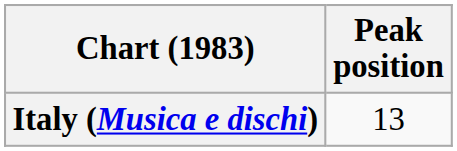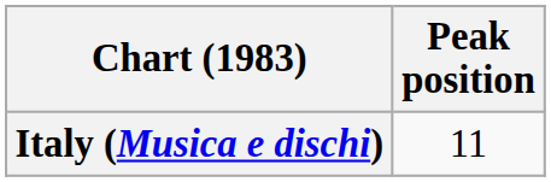 <table class="wikitable plainrowheaders" style="text-align:center">
 <tr>
 <th scope="col">Chart (1983)</th>
 <th scope="col">Peak<br>position</th>
 </tr>
 <tr>
 <th scope="row">Italy (<em><a href='#'>Musica e dischi</a></em>)</th>
-<td style="text-align:center">13</td>
+<td style="text-align:center">11</td>
 </tr>
 </table>
